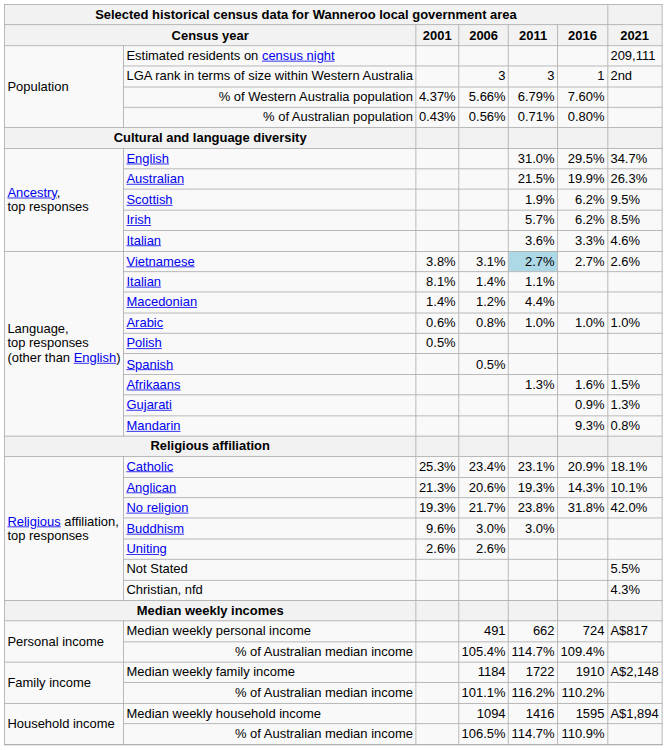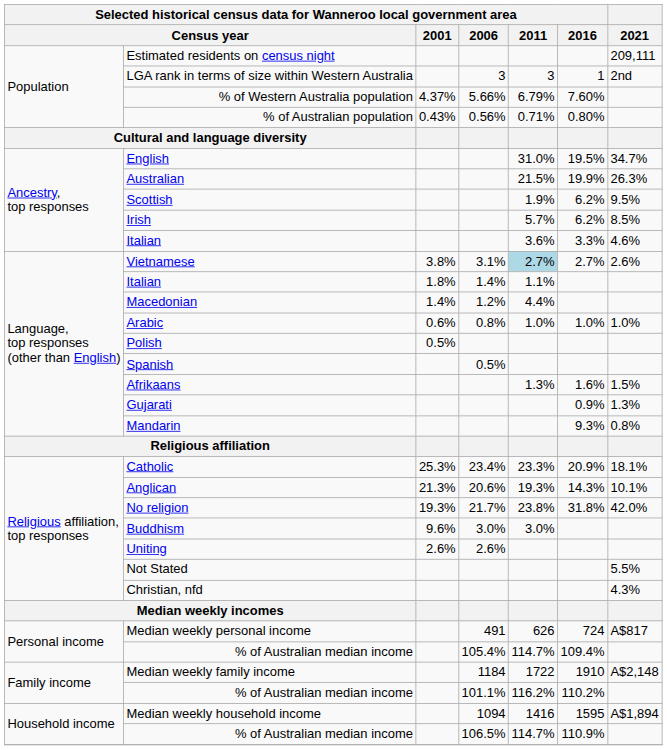 <table class="wikitable">
 <tr>
 <th colspan="6">Selected historical census data for Wanneroo local government area</th>
 <th></th>
 </tr>
 <tr>
 <th colspan="2">Census year</th>
 <th>2001</th>
 <th>2006</th>
 <th>2011</th>
 <th>2016</th>
 <th>2021</th>
 </tr>
 <tr>
 <td rowspan="4">Population</td>
 <td>Estimated residents on <a href='#'>census night</a></td>
 <td align="right"></td>
 <td align="right"></td>
 <td align="right"></td>
 <td align="right"></td>
 <td>209,111</td>
 </tr>
 <tr>
 <td align="right">LGA rank in terms of size within Western Australia</td>
 <td align="right"></td>
 <td align="right">3</td>
 <td align="right"> 3</td>
 <td align="right"> 1</td>
 <td>2nd</td>
 </tr>
 <tr>
 <td align="right">% of Western Australia population</td>
 <td align="right">4.37%</td>
 <td align="right"> 5.66%</td>
 <td align="right"> 6.79%</td>
 <td align="right"> 7.60%</td>
 <td></td>
 </tr>
 <tr>
 <td align="right">% of Australian population</td>
 <td align="right">0.43%</td>
 <td align="right"> 0.56%</td>
 <td align="right"> 0.71%</td>
 <td align="right"> 0.80%</td>
 <td></td>
 </tr>
 <tr>
 <th colspan="2">Cultural and language diversity</th>
 <th></th>
 <th></th>
 <th></th>
 <th></th>
 <th></th>
 </tr>
 <tr>
 <td rowspan="5"><a href='#'>Ancestry</a>,<br>top responses</td>
 <td><a href='#'>English</a></td>
 <td align="right"></td>
 <td align="right"></td>
 <td align="right">31.0%</td>
-<td align="right"> 29.5%</td>
+<td align="right"> 19.5%</td>
 <td>34.7%</td>
 </tr>
 <tr>
 <td><a href='#'>Australian</a></td>
 <td align="right"></td>
 <td align="right"></td>
 <td align="right">21.5%</td>
 <td align="right"> 19.9%</td>
 <td>26.3%</td>
 </tr>
 <tr>
 <td><a href='#'>Scottish</a></td>
 <td align="right"></td>
 <td align="right"></td>
 <td align="right">1.9%</td>
 <td align="right"> 6.2%</td>
 <td>9.5%</td>
 </tr>
 <tr>
 <td><a href='#'>Irish</a></td>
 <td align="right"></td>
 <td align="right"></td>
 <td align="right">5.7%</td>
 <td align="right"> 6.2%</td>
 <td>8.5%</td>
 </tr>
 <tr>
 <td><a href='#'>Italian</a></td>
 <td align="right"></td>
 <td align="right"></td>
 <td align="right">3.6%</td>
 <td align="right"> 3.3%</td>
 <td>4.6%</td>
 </tr>
 <tr>
 <td rowspan="9">Language,<br>top responses<br>(other than <a href='#'>English</a>)</td>
 <td><a href='#'>Vietnamese</a></td>
 <td align="right">3.8%</td>
 <td align="right"> 3.1%</td>
 <td align="right" style="background: lightblue;"> 2.7%</td>
 <td align="right"> 2.7%</td>
 <td>2.6%</td>
 </tr>
 <tr>
 <td><a href='#'>Italian</a></td>
-<td align="right">8.1%</td>
+<td align="right">1.8%</td>
 <td align="right"> 1.4%</td>
 <td align="right"> 1.1%</td>
 <td align="right"></td>
 <td></td>
 </tr>
 <tr>
 <td><a href='#'>Macedonian</a></td>
 <td align="right">1.4%</td>
 <td align="right"> 1.2%</td>
 <td align="right"> 4.4%</td>
 <td align="right"></td>
 <td></td>
 </tr>
 <tr>
 <td><a href='#'>Arabic</a></td>
 <td align="right">0.6%</td>
 <td align="right"> 0.8%</td>
 <td align="right"> 1.0%</td>
 <td align="right"> 1.0%</td>
 <td>1.0%</td>
 </tr>
 <tr>
 <td><a href='#'>Polish</a></td>
 <td align="right">0.5%</td>
 <td align="right"></td>
 <td align="right"></td>
 <td align="right"></td>
 <td></td>
 </tr>
 <tr>
 <td><a href='#'>Spanish</a></td>
 <td align="right"></td>
 <td align="right">0.5%</td>
 <td align="right"></td>
 <td align="right"></td>
 <td></td>
 </tr>
 <tr>
 <td><a href='#'>Afrikaans</a></td>
 <td align="right"></td>
 <td align="right"></td>
 <td align="right">1.3%</td>
 <td align="right"> 1.6%</td>
 <td>1.5%</td>
 </tr>
 <tr>
 <td><a href='#'>Gujarati</a></td>
 <td align="right"></td>
 <td align="right"></td>
 <td align="right"></td>
 <td align="right">0.9%</td>
 <td>1.3%</td>
 </tr>
 <tr>
 <td><a href='#'>Mandarin</a></td>
 <td align="right"></td>
 <td align="right"></td>
 <td align="right"></td>
 <td align="right">9.3%</td>
 <td>0.8%</td>
 </tr>
 <tr>
 <th colspan="2">Religious affiliation</th>
 <th></th>
 <th></th>
 <th></th>
 <th></th>
 <th></th>
 </tr>
 <tr>
 <td rowspan="7"><a href='#'>Religious</a> affiliation,<br>top responses</td>
 <td><a href='#'>Catholic</a></td>
 <td align="right">25.3%</td>
 <td align="right"> 23.4%</td>
-<td align="right"> 23.1%</td>
+<td align="right"> 23.3%</td>
 <td align="right"> 20.9%</td>
 <td>18.1%</td>
 </tr>
 <tr>
 <td><a href='#'>Anglican</a></td>
 <td align="right">21.3%</td>
 <td align="right"> 20.6%</td>
 <td align="right"> 19.3%</td>
 <td align="right"> 14.3%</td>
 <td>10.1%</td>
 </tr>
 <tr>
 <td><a href='#'>No religion</a></td>
 <td align="right">19.3%</td>
 <td align="right"> 21.7%</td>
 <td align="right"> 23.8%</td>
 <td align="right"> 31.8%</td>
 <td>42.0%</td>
 </tr>
 <tr>
 <td><a href='#'>Buddhism</a></td>
 <td align="right">9.6%</td>
 <td align="right"> 3.0%</td>
 <td align="right"> 3.0%</td>
 <td align="right"></td>
 <td></td>
 </tr>
 <tr>
 <td><a href='#'>Uniting</a></td>
 <td align="right">2.6%</td>
 <td align="right"> 2.6%</td>
 <td align="right"></td>
 <td align="right"></td>
 <td></td>
 </tr>
 <tr>
 <td>Not Stated</td>
 <td></td>
 <td></td>
 <td></td>
 <td></td>
 <td>5.5%</td>
 </tr>
 <tr>
 <td>Christian, nfd</td>
 <td></td>
 <td></td>
 <td></td>
 <td></td>
 <td>4.3%</td>
 </tr>
 <tr>
 <th colspan="2">Median weekly incomes</th>
 <th></th>
 <th></th>
 <th></th>
 <th></th>
 <th></th>
 </tr>
 <tr>
 <td rowspan="2">Personal income</td>
 <td>Median weekly personal income</td>
 <td align="right"></td>
 <td align="right">491</td>
-<td align="right">662</td>
+<td align="right">626</td>
 <td align="right">724</td>
 <td>A$817</td>
 </tr>
 <tr>
 <td align="right">% of Australian median income</td>
 <td align="right"></td>
 <td align="right">105.4%</td>
 <td align="right">114.7%</td>
 <td align="right">109.4%</td>
 <td></td>
 </tr>
 <tr>
 <td rowspan="2">Family income</td>
 <td>Median weekly family income</td>
 <td align="right"></td>
 <td align="right">1184</td>
 <td align="right">1722</td>
 <td align="right">1910</td>
 <td>A$2,148</td>
 </tr>
 <tr>
 <td align="right">% of Australian median income</td>
 <td align="right"></td>
 <td align="right">101.1%</td>
 <td align="right">116.2%</td>
 <td align="right">110.2%</td>
 <td></td>
 </tr>
 <tr>
 <td rowspan="2">Household income</td>
 <td>Median weekly household income</td>
 <td align="right"></td>
 <td align="right">1094</td>
 <td align="right">1416</td>
 <td align="right">1595</td>
 <td>A$1,894</td>
 </tr>
 <tr>
 <td align="right">% of Australian median income</td>
 <td align="right"></td>
 <td align="right">106.5%</td>
 <td align="right">114.7%</td>
 <td align="right">110.9%</td>
 <td></td>
 </tr>
 <tr>
 </tr>
 </table>
